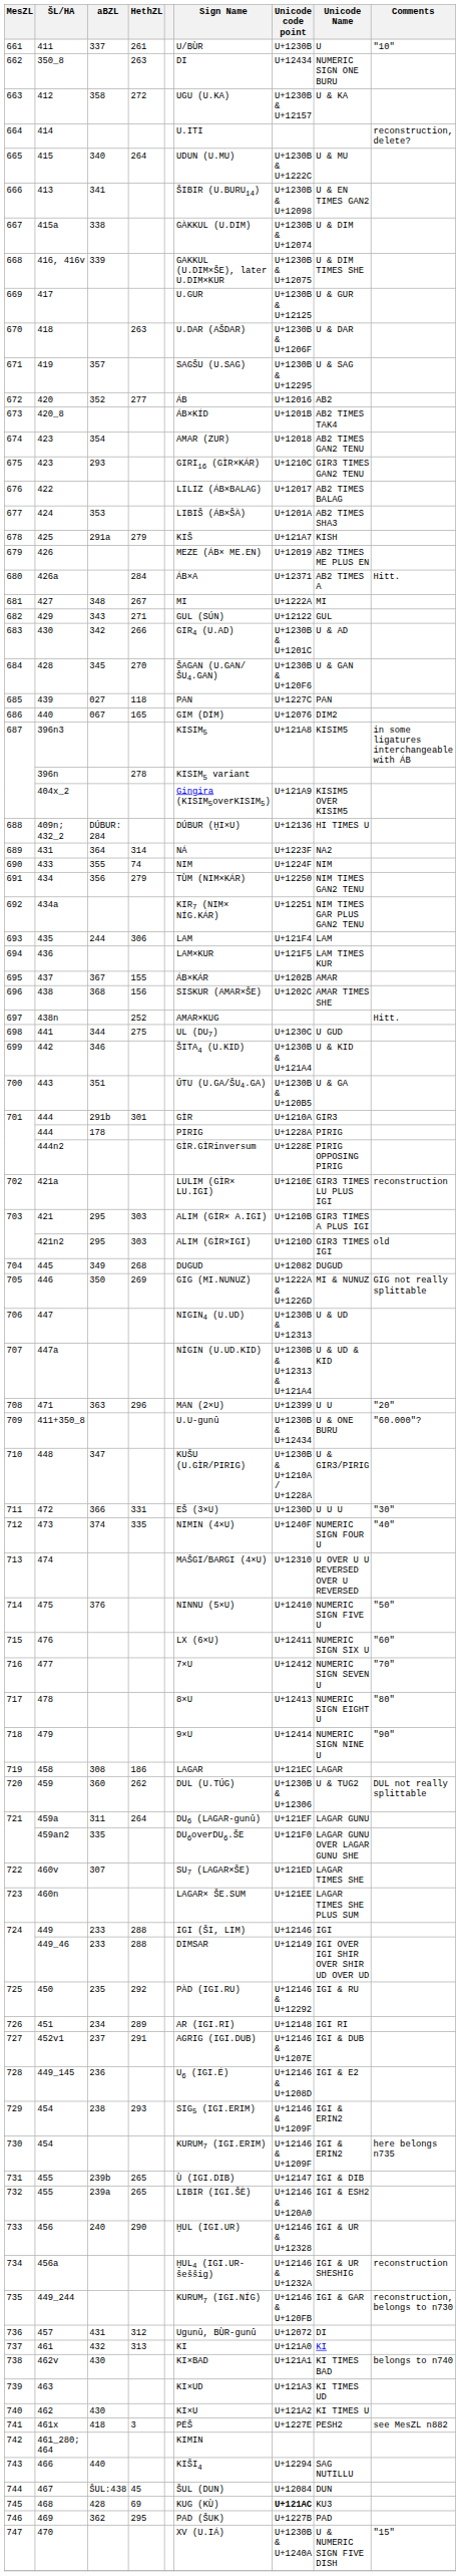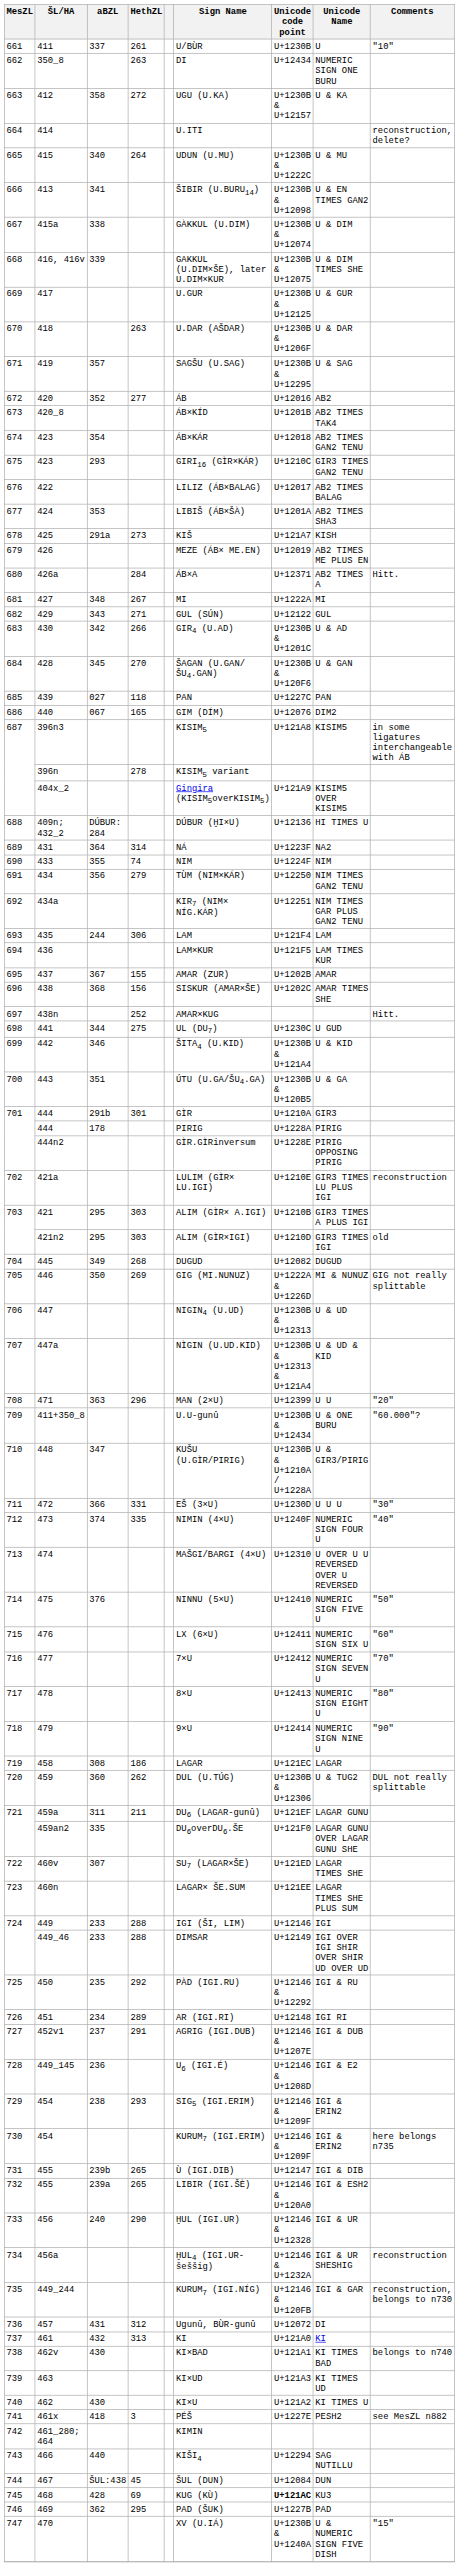 <table class="wikitable sortable" style="background-color:#FFFFFF">
 <tr valign="top">
 <th>MesZL</th>
 <th>ŠL/HA</th>
 <th>aBZL</th>
 <th>HethZL</th>
 <th> </th>
 <th>Sign Name</th>
 <th>Unicode code point</th>
 <th>Unicode Name</th>
 <th>Comments</th>
 </tr>
 <tr valign="top">
 <td>661</td>
 <td>411</td>
 <td>337</td>
 <td>261</td>
 <td> </td>
 <td>U/BÙR</td>
 <td>U+1230B </td>
 <td>U</td>
 <td>"10"</td>
 </tr>
 <tr valign="top">
 <td>662</td>
 <td>350_8</td>
 <td> </td>
 <td>263</td>
 <td> </td>
 <td>DI</td>
 <td>U+12434 </td>
 <td>NUMERIC SIGN ONE BURU</td>
 <td> </td>
 </tr>
 <tr valign="top">
 <td>663</td>
 <td>412</td>
 <td>358</td>
 <td>272</td>
 <td> </td>
 <td>UGU (U.KA)</td>
 <td>U+1230B  & U+12157 </td>
 <td>U & KA</td>
 <td> </td>
 </tr>
 <tr valign="top">
 <td>664</td>
 <td>414</td>
 <td> </td>
 <td> </td>
 <td> </td>
 <td>U.ITI</td>
 <td> </td>
 <td> </td>
 <td>reconstruction, delete?</td>
 </tr>
 <tr valign="top">
 <td>665</td>
 <td>415</td>
 <td>340</td>
 <td>264</td>
 <td> </td>
 <td>UDUN (U.MU)</td>
 <td>U+1230B  & U+1222C </td>
 <td>U & MU</td>
 <td> </td>
 </tr>
 <tr valign="top">
 <td>666</td>
 <td>413</td>
 <td>341</td>
 <td> </td>
 <td> </td>
 <td>ŠIBIR (U.BURU<sub>14</sub>)</td>
 <td>U+1230B  & U+12098 </td>
 <td>U & EN TIMES GAN2</td>
 <td> </td>
 </tr>
 <tr valign="top">
 <td>667</td>
 <td>415a</td>
 <td>338</td>
 <td> </td>
 <td> </td>
 <td>GÀKKUL (U.DIM)</td>
 <td>U+1230B  & U+12074 </td>
 <td>U & DIM</td>
 <td> </td>
 </tr>
 <tr valign="top">
 <td>668</td>
 <td>416, 416v</td>
 <td>339</td>
 <td> </td>
 <td> </td>
 <td>GAKKUL (U.DIM×ŠE), later U.DIM×KUR</td>
 <td>U+1230B  & U+12075 </td>
 <td>U & DIM TIMES SHE</td>
 <td> </td>
 </tr>
 <tr valign="top">
 <td>669</td>
 <td>417</td>
 <td> </td>
 <td> </td>
 <td> </td>
 <td>U.GUR</td>
 <td>U+1230B  & U+12125 </td>
 <td>U & GUR</td>
 <td> </td>
 </tr>
 <tr valign="top">
 <td>670</td>
 <td>418</td>
 <td> </td>
 <td>263</td>
 <td> </td>
 <td>U.DAR (AŠDAR)</td>
 <td>U+1230B  & U+1206F </td>
 <td>U & DAR</td>
 <td> </td>
 </tr>
 <tr valign="top">
 <td>671</td>
 <td>419</td>
 <td>357</td>
 <td> </td>
 <td> </td>
 <td>SAGŠU (U.SAG)</td>
 <td>U+1230B  & U+12295 </td>
 <td>U & SAG</td>
 <td> </td>
 </tr>
 <tr valign="top">
 <td>672</td>
 <td>420</td>
 <td>352</td>
 <td>277</td>
 <td> </td>
 <td>ÁB</td>
 <td>U+12016 </td>
 <td>AB2</td>
 <td> </td>
 </tr>
 <tr valign="top">
 <td>673</td>
 <td>420_8</td>
 <td> </td>
 <td> </td>
 <td> </td>
 <td>ÁB×KÍD</td>
 <td>U+1201B </td>
 <td>AB2 TIMES TAK4</td>
 <td> </td>
 </tr>
 <tr valign="top">
 <td>674</td>
 <td>423</td>
 <td>354</td>
 <td> </td>
 <td> </td>
-<td>AMAR (ZUR)</td>
+<td>ÁB×KÁR</td>
 <td>U+12018 </td>
 <td>AB2 TIMES GAN2 TENU</td>
 <td> </td>
 </tr>
 <tr valign="top">
 <td>675</td>
 <td>423</td>
 <td>293</td>
 <td> </td>
 <td> </td>
 <td>GIRI<sub>16</sub> (GÌR×KÁR)</td>
 <td>U+1210C </td>
 <td>GIR3 TIMES GAN2 TENU</td>
 <td> </td>
 </tr>
 <tr valign="top">
 <td>676</td>
 <td>422</td>
 <td> </td>
 <td> </td>
 <td> </td>
 <td>LILIZ (ÁB×BALAG)</td>
 <td>U+12017 </td>
 <td>AB2 TIMES BALAG</td>
 <td> </td>
 </tr>
 <tr valign="top">
 <td>677</td>
 <td>424</td>
 <td>353</td>
 <td> </td>
 <td> </td>
 <td>LIBIŠ (ÁB×ŠÀ)</td>
 <td>U+1201A </td>
 <td>AB2 TIMES SHA3</td>
 <td> </td>
 </tr>
 <tr valign="top">
 <td>678</td>
 <td>425</td>
 <td>291a</td>
-<td>279</td>
+<td>273</td>
 <td> </td>
 <td>KIŠ</td>
 <td>U+121A7 </td>
 <td>KISH</td>
 <td> </td>
 </tr>
 <tr valign="top">
 <td>679</td>
 <td>426</td>
 <td> </td>
 <td> </td>
 <td> </td>
 <td>MEZE (ÁB× ME.EN)</td>
 <td>U+12019 </td>
 <td>AB2 TIMES ME PLUS EN</td>
 <td> </td>
 </tr>
 <tr valign="top">
 <td>680</td>
 <td>426a</td>
 <td> </td>
 <td>284</td>
 <td> </td>
 <td>ÁB×A</td>
 <td>U+12371 </td>
 <td>AB2 TIMES A</td>
 <td>Hitt.</td>
 </tr>
 <tr valign="top">
 <td>681</td>
 <td>427</td>
 <td>348</td>
 <td>267</td>
 <td> </td>
 <td>MI</td>
 <td>U+1222A </td>
 <td>MI</td>
 <td> </td>
 </tr>
 <tr valign="top">
 <td>682</td>
 <td>429</td>
 <td>343</td>
 <td>271</td>
 <td> </td>
 <td>GUL (SÚN)</td>
 <td>U+12122 </td>
 <td>GUL</td>
 <td> </td>
 </tr>
 <tr valign="top">
 <td>683</td>
 <td>430</td>
 <td>342</td>
 <td>266</td>
 <td> </td>
 <td>GIR<sub>4</sub> (U.AD)</td>
 <td>U+1230B  & U+1201C </td>
 <td>U & AD</td>
 <td> </td>
 </tr>
 <tr valign="top">
 <td>684</td>
 <td>428</td>
 <td>345</td>
 <td>270</td>
 <td> </td>
 <td>ŠAGAN (U.GAN/ŠU<sub>4</sub>.GAN)</td>
 <td>U+1230B  & U+120F6 </td>
 <td>U & GAN</td>
 <td> </td>
 </tr>
 <tr valign="top">
 <td>685</td>
 <td>439</td>
 <td>027</td>
 <td>118</td>
 <td> </td>
 <td>PAN</td>
 <td>U+1227C </td>
 <td>PAN</td>
 <td> </td>
 </tr>
 <tr valign="top">
 <td>686</td>
 <td>440</td>
 <td>067</td>
 <td>165</td>
 <td> </td>
 <td>GIM (DÍM)</td>
 <td>U+12076 </td>
 <td>DIM2</td>
 <td> </td>
 </tr>
 <tr valign="top">
 <td rowspan="3">687</td>
 <td>396n3</td>
 <td> </td>
 <td> </td>
 <td> </td>
 <td>KISIM<sub>5</sub></td>
 <td>U+121A8 </td>
 <td>KISIM5</td>
 <td>in some ligatures interchangeable with ÁB</td>
 </tr>
 <tr valign="top">
 <td>396n</td>
 <td> </td>
 <td>278</td>
 <td> </td>
 <td>KISIM<sub>5</sub> variant</td>
 <td> </td>
 <td> </td>
 <td> </td>
 </tr>
 <tr valign="top">
 <td>404x_2</td>
 <td> </td>
 <td> </td>
 <td> </td>
 <td><a href='#'>Gingira</a> (KISIM<sub>5</sub>overKISIM<sub>5</sub>)</td>
 <td>U+121A9 </td>
 <td>KISIM5 OVER KISIM5</td>
 <td> </td>
 </tr>
 <tr valign="top">
 <td>688</td>
 <td>409n; 432_2</td>
 <td>DÚBUR: 284</td>
 <td> </td>
 <td> </td>
 <td>DÚBUR (ḪI×U)</td>
 <td>U+12136 </td>
 <td>HI TIMES U</td>
 <td> </td>
 </tr>
 <tr valign="top">
 <td>689</td>
 <td>431</td>
 <td>364</td>
 <td>314</td>
 <td> </td>
 <td>NÁ</td>
 <td>U+1223F </td>
 <td>NA2</td>
 <td> </td>
 </tr>
 <tr valign="top">
 <td>690</td>
 <td>433</td>
 <td>355</td>
 <td>74</td>
 <td> </td>
 <td>NIM</td>
 <td>U+1224F </td>
 <td>NIM</td>
 <td> </td>
 </tr>
 <tr valign="top">
 <td>691</td>
 <td>434</td>
 <td>356</td>
 <td>279</td>
 <td> </td>
 <td>TÙM (NIM×KÁR)</td>
 <td>U+12250 </td>
 <td>NIM TIMES GAN2 TENU</td>
 <td> </td>
 </tr>
 <tr valign="top">
 <td>692</td>
 <td>434a</td>
 <td> </td>
 <td> </td>
 <td> </td>
 <td>KIR<sub>7</sub> (NIM× NÍG.KÁR)</td>
 <td>U+12251 </td>
 <td>NIM TIMES GAR PLUS GAN2 TENU</td>
 <td> </td>
 </tr>
 <tr valign="top">
 <td>693</td>
 <td>435</td>
 <td>244</td>
 <td>306</td>
 <td> </td>
 <td>LAM</td>
 <td>U+121F4 </td>
 <td>LAM</td>
 <td> </td>
 </tr>
 <tr valign="top">
 <td>694</td>
 <td>436</td>
 <td> </td>
 <td> </td>
 <td> </td>
 <td>LAM×KUR</td>
 <td>U+121F5 </td>
 <td>LAM TIMES KUR</td>
 <td> </td>
 </tr>
 <tr valign="top">
 <td>695</td>
 <td>437</td>
 <td>367</td>
 <td>155</td>
 <td> </td>
-<td>ÁB×KÁR</td>
+<td>AMAR (ZUR)</td>
 <td>U+1202B </td>
 <td>AMAR</td>
 <td> </td>
 </tr>
 <tr valign="top">
 <td>696</td>
 <td>438</td>
 <td>368</td>
 <td>156</td>
 <td> </td>
 <td>SISKUR (AMAR×ŠE)</td>
 <td>U+1202C </td>
 <td>AMAR TIMES SHE</td>
 <td> </td>
 </tr>
 <tr valign="top">
 <td>697</td>
 <td>438n</td>
 <td> </td>
 <td>252</td>
 <td> </td>
 <td>AMAR×KUG</td>
 <td> </td>
 <td> </td>
 <td>Hitt.</td>
 </tr>
 <tr valign="top">
 <td>698</td>
 <td>441</td>
 <td>344</td>
 <td>275</td>
 <td> </td>
 <td>UL (DU<sub>7</sub>)</td>
 <td>U+1230C </td>
 <td>U GUD</td>
 <td> </td>
 </tr>
 <tr valign="top">
 <td>699</td>
 <td>442</td>
 <td>346</td>
 <td> </td>
 <td> </td>
 <td>ŠITA<sub>4</sub> (U.KID)</td>
 <td>U+1230B  & U+121A4 </td>
 <td>U & KID</td>
 <td> </td>
 </tr>
 <tr valign="top">
 <td>700</td>
 <td>443</td>
 <td>351</td>
 <td> </td>
 <td> </td>
 <td>ÚTU (U.GA/ŠU<sub>4</sub>.GA)</td>
 <td>U+1230B  & U+120B5 </td>
 <td>U & GA</td>
 <td> </td>
 </tr>
 <tr valign="top">
 <td rowspan="3">701</td>
 <td>444</td>
 <td>291b</td>
 <td>301</td>
 <td> </td>
 <td>GÌR</td>
 <td>U+1210A </td>
 <td>GIR3</td>
 <td> </td>
 </tr>
 <tr valign="top">
 <td>444</td>
 <td>178</td>
 <td> </td>
 <td> </td>
 <td>PIRIG</td>
 <td>U+1228A </td>
 <td>PIRIG</td>
 <td> </td>
 </tr>
 <tr valign="top">
 <td>444n2</td>
 <td> </td>
 <td> </td>
 <td> </td>
 <td>GÌR.GÌRinversum</td>
 <td>U+1228E </td>
 <td>PIRIG OPPOSING PIRIG</td>
 <td> </td>
 </tr>
 <tr valign="top">
 <td>702</td>
 <td>421a</td>
 <td> </td>
 <td> </td>
 <td> </td>
 <td>LULIM (GÌR× LU.IGI)</td>
 <td>U+1210E </td>
 <td>GIR3 TIMES LU PLUS IGI</td>
 <td>reconstruction</td>
 </tr>
 <tr valign="top">
 <td rowspan="2">703</td>
 <td>421</td>
 <td>295</td>
 <td>303</td>
 <td> </td>
 <td>ALIM (GÌR× A.IGI)</td>
 <td>U+1210B </td>
 <td>GIR3 TIMES A PLUS IGI</td>
 <td> </td>
 </tr>
 <tr valign="top">
 <td>421n2</td>
 <td>295</td>
 <td>303</td>
 <td> </td>
 <td>ALIM (GÌR×IGI)</td>
 <td>U+1210D </td>
 <td>GIR3 TIMES IGI</td>
 <td>old</td>
 </tr>
 <tr valign="top">
 <td>704</td>
 <td>445</td>
 <td>349</td>
 <td>268</td>
 <td> </td>
 <td>DUGUD</td>
 <td>U+12082 </td>
 <td>DUGUD</td>
 <td> </td>
 </tr>
 <tr valign="top">
 <td>705</td>
 <td>446</td>
 <td>350</td>
 <td>269</td>
 <td> </td>
 <td>GIG (MI.NUNUZ)</td>
 <td>U+1222A  & U+1226D </td>
 <td>MI & NUNUZ</td>
 <td>GIG not really splittable</td>
 </tr>
 <tr valign="top">
 <td>706</td>
 <td>447</td>
 <td> </td>
 <td> </td>
 <td> </td>
 <td>NIGIN<sub>4</sub> (U.UD)</td>
 <td>U+1230B  & U+12313 </td>
 <td>U & UD</td>
 <td> </td>
 </tr>
 <tr valign="top">
 <td>707</td>
 <td>447a</td>
 <td> </td>
 <td> </td>
 <td> </td>
 <td>NÌGIN (U.UD.KID)</td>
 <td>U+1230B  & U+12313  & U+121A4 </td>
 <td>U & UD & KID</td>
 <td></td>
 </tr>
 <tr valign="top">
 <td>708</td>
 <td>471</td>
 <td>363</td>
 <td>296</td>
 <td> </td>
 <td>MAN (2×U)</td>
 <td>U+12399 </td>
 <td>U U</td>
 <td>"20"</td>
 </tr>
 <tr valign="top">
 <td>709</td>
 <td>411+350_8</td>
 <td> </td>
 <td> </td>
 <td> </td>
 <td>U.U-gunû</td>
 <td>U+1230B  & U+12434 </td>
 <td>U & ONE BURU</td>
 <td>"60.000"?</td>
 </tr>
 <tr valign="top">
 <td>710</td>
 <td>448</td>
 <td>347</td>
 <td> </td>
 <td> </td>
 <td>KUŠU (U.GÌR/PIRIG)</td>
 <td>U+1230B  & U+1210A  / U+1228A </td>
 <td>U & GIR3/PIRIG</td>
 <td> </td>
 </tr>
 <tr valign="top">
 <td>711</td>
 <td>472</td>
 <td>366</td>
 <td>331</td>
 <td> </td>
 <td>EŠ (3×U)</td>
 <td>U+1230D </td>
 <td>U U U</td>
 <td>"30"</td>
 </tr>
 <tr valign="top">
 <td>712</td>
 <td>473</td>
 <td>374</td>
 <td>335</td>
 <td> </td>
 <td>NIMIN (4×U)</td>
 <td>U+1240F </td>
 <td>NUMERIC SIGN FOUR U</td>
 <td>"40"</td>
 </tr>
 <tr valign="top">
 <td>713</td>
 <td>474</td>
 <td> </td>
 <td> </td>
 <td> </td>
 <td>MAŠGI/BARGI (4×U)</td>
 <td>U+12310 </td>
 <td>U OVER U U REVERSED OVER U REVERSED</td>
 <td> </td>
 </tr>
 <tr valign="top">
 <td>714</td>
 <td>475</td>
 <td>376</td>
 <td> </td>
 <td> </td>
 <td>NINNU (5×U)</td>
 <td>U+12410 </td>
 <td>NUMERIC SIGN FIVE U</td>
 <td>"50"</td>
 </tr>
 <tr valign="top">
 <td>715</td>
 <td>476</td>
 <td> </td>
 <td> </td>
 <td> </td>
 <td>LX (6×U)</td>
 <td>U+12411 </td>
 <td>NUMERIC SIGN SIX U</td>
 <td>"60"</td>
 </tr>
 <tr valign="top">
 <td>716</td>
 <td>477</td>
 <td> </td>
 <td> </td>
 <td> </td>
 <td>7×U</td>
 <td>U+12412 </td>
 <td>NUMERIC SIGN SEVEN U</td>
 <td>"70"</td>
 </tr>
 <tr valign="top">
 <td>717</td>
 <td>478</td>
 <td> </td>
 <td> </td>
 <td> </td>
 <td>8×U</td>
 <td>U+12413 </td>
 <td>NUMERIC SIGN EIGHT U</td>
 <td>"80"</td>
 </tr>
 <tr valign="top">
 <td>718</td>
 <td>479</td>
 <td> </td>
 <td> </td>
 <td> </td>
 <td>9×U</td>
 <td>U+12414 </td>
 <td>NUMERIC SIGN NINE U</td>
 <td>"90"</td>
 </tr>
 <tr valign="top">
 <td>719</td>
 <td>458</td>
 <td>308</td>
 <td>186</td>
 <td> </td>
 <td>LAGAR</td>
 <td>U+121EC </td>
 <td>LAGAR</td>
 <td> </td>
 </tr>
 <tr valign="top">
 <td>720</td>
 <td>459</td>
 <td>360</td>
 <td>262</td>
 <td> </td>
 <td>DUL (U.TÚG)</td>
 <td>U+1230B  & U+12306 </td>
 <td>U & TUG2</td>
 <td>DUL not really splittable</td>
 </tr>
 <tr valign="top">
 <td rowspan="2">721</td>
 <td>459a</td>
 <td>311</td>
-<td>264</td>
+<td>211</td>
 <td> </td>
 <td>DU<sub>6</sub> (LAGAR-gunû)</td>
 <td>U+121EF </td>
 <td>LAGAR GUNU</td>
 <td> </td>
 </tr>
 <tr valign="top">
 <td>459an2</td>
 <td>335</td>
 <td> </td>
 <td> </td>
 <td>DU<sub>6</sub>overDU<sub>6</sub>.ŠE</td>
 <td>U+121F0 </td>
 <td>LAGAR GUNU OVER LAGAR GUNU SHE</td>
 <td> </td>
 </tr>
 <tr valign="top">
 <td>722</td>
 <td>460v</td>
 <td>307</td>
 <td> </td>
 <td> </td>
 <td>SU<sub>7</sub> (LAGAR×ŠE)</td>
 <td>U+121ED </td>
 <td>LAGAR TIMES SHE</td>
 <td> </td>
 </tr>
 <tr valign="top">
 <td>723</td>
 <td>460n</td>
 <td> </td>
 <td> </td>
 <td> </td>
 <td>LAGAR× ŠE.SUM</td>
 <td>U+121EE </td>
 <td>LAGAR TIMES SHE PLUS SUM</td>
 <td> </td>
 </tr>
 <tr valign="top">
 <td rowspan="2">724</td>
 <td>449</td>
 <td>233</td>
 <td>288</td>
 <td> </td>
 <td>IGI (ŠI, LIM)</td>
 <td>U+12146 </td>
 <td>IGI</td>
 <td> </td>
 </tr>
 <tr valign="top">
 <td>449_46</td>
 <td>233</td>
 <td>288</td>
 <td> </td>
 <td>DIMSAR</td>
 <td>U+12149 </td>
 <td>IGI OVER IGI SHIR OVER SHIR UD OVER UD</td>
 <td> </td>
 </tr>
 <tr valign="top">
 <td>725</td>
 <td>450</td>
 <td>235</td>
 <td>292</td>
 <td> </td>
 <td>PÀD (IGI.RU)</td>
 <td>U+12146  & U+12292 </td>
 <td>IGI & RU</td>
 <td> </td>
 </tr>
 <tr valign="top">
 <td>726</td>
 <td>451</td>
 <td>234</td>
 <td>289</td>
 <td> </td>
 <td>AR (IGI.RI)</td>
 <td>U+12148 </td>
 <td>IGI RI</td>
 <td> </td>
 </tr>
 <tr valign="top">
 <td>727</td>
 <td>452v1</td>
 <td>237</td>
 <td>291</td>
 <td> </td>
 <td>AGRIG (IGI.DUB)</td>
 <td>U+12146  & U+1207E </td>
 <td>IGI & DUB</td>
 <td> </td>
 </tr>
 <tr valign="top">
 <td>728</td>
 <td>449_145</td>
 <td>236</td>
 <td> </td>
 <td> </td>
 <td>U<sub>6</sub> (IGI.É)</td>
 <td>U+12146  & U+1208D </td>
 <td>IGI & E2</td>
 <td> </td>
 </tr>
 <tr valign="top">
 <td>729</td>
 <td>454</td>
 <td>238</td>
 <td>293</td>
 <td> </td>
 <td>SIG<sub>5</sub> (IGI.ERIM)</td>
 <td>U+12146  & U+1209F </td>
 <td>IGI & ERIN2</td>
 <td> </td>
 </tr>
 <tr valign="top">
 <td>730</td>
 <td>454</td>
 <td> </td>
 <td> </td>
 <td> </td>
 <td>KURUM<sub>7</sub> (IGI.ERIM)</td>
 <td>U+12146  & U+1209F </td>
 <td>IGI & ERIN2</td>
 <td>here belongs n735</td>
 </tr>
 <tr valign="top">
 <td>731</td>
 <td>455</td>
 <td>239b</td>
 <td>265</td>
 <td> </td>
 <td>Ù (IGI.DIB)</td>
 <td>U+12147 </td>
 <td>IGI & DIB</td>
 <td> </td>
 </tr>
 <tr valign="top">
 <td>732</td>
 <td>455</td>
 <td>239a</td>
 <td>265</td>
 <td> </td>
 <td>LIBIR (IGI.ŠÈ)</td>
 <td>U+12146  & U+120A0 </td>
 <td>IGI & ESH2</td>
 <td> </td>
 </tr>
 <tr valign="top">
 <td>733</td>
 <td>456</td>
 <td>240</td>
 <td>290</td>
 <td> </td>
 <td>ḪUL (IGI.UR)</td>
 <td>U+12146  & U+12328 </td>
 <td>IGI & UR</td>
 <td> </td>
 </tr>
 <tr valign="top">
 <td>734</td>
 <td>456a</td>
 <td> </td>
 <td> </td>
 <td> </td>
 <td>ḪUL<sub>4</sub> (IGI.UR-šeššig)</td>
 <td>U+12146  & U+1232A </td>
 <td>IGI & UR SHESHIG</td>
 <td>reconstruction</td>
 </tr>
 <tr valign="top">
 <td>735</td>
 <td>449_244</td>
 <td> </td>
 <td> </td>
 <td> </td>
 <td>KURUM<sub>7</sub> (IGI.NÍG)</td>
 <td>U+12146  & U+120FB </td>
 <td>IGI & GAR</td>
 <td>reconstruction, belongs to n730</td>
 </tr>
 <tr valign="top">
 <td>736</td>
 <td>457</td>
 <td>431</td>
 <td>312</td>
 <td> </td>
 <td>Ugunû, BÙR-gunû</td>
 <td>U+12072 </td>
 <td>DI</td>
 <td> </td>
 </tr>
 <tr valign="top">
 <td>737</td>
 <td>461</td>
 <td>432</td>
 <td>313</td>
 <td> </td>
 <td>KI</td>
 <td>U+121A0 </td>
 <td><a href='#'>KI</a></td>
 <td> </td>
 </tr>
 <tr valign="top">
 <td>738</td>
 <td>462v</td>
 <td>430</td>
 <td> </td>
 <td> </td>
 <td>KI×BAD</td>
 <td>U+121A1 </td>
 <td>KI TIMES BAD</td>
 <td>belongs to n740</td>
 </tr>
 <tr valign="top">
 <td>739</td>
 <td>463</td>
 <td> </td>
 <td> </td>
 <td> </td>
 <td>KI×UD</td>
 <td>U+121A3 </td>
 <td>KI TIMES UD</td>
 <td> </td>
 </tr>
 <tr valign="top">
 <td>740</td>
 <td>462</td>
 <td>430</td>
 <td> </td>
 <td> </td>
 <td>KI×U</td>
 <td>U+121A2 </td>
 <td>KI TIMES U</td>
 <td> </td>
 </tr>
 <tr valign="top">
 <td>741</td>
 <td>461x</td>
 <td>418</td>
 <td>3</td>
 <td> </td>
 <td>PÉŠ</td>
 <td>U+1227E </td>
 <td>PESH2</td>
 <td>see MesZL n882</td>
 </tr>
 <tr valign="top">
 <td>742</td>
 <td>461_280; 464</td>
 <td> </td>
 <td> </td>
 <td> </td>
 <td>KIMIN</td>
 <td> </td>
 <td> </td>
 <td> </td>
 </tr>
 <tr valign="top">
 <td>743</td>
 <td>466</td>
 <td>440</td>
 <td> </td>
 <td> </td>
 <td>KIŠI<sub>4</sub></td>
 <td>U+12294 </td>
 <td>SAG NUTILLU</td>
 <td> </td>
 </tr>
 <tr valign="top">
 <td>744</td>
 <td>467</td>
 <td>ŠUL:438</td>
 <td>45</td>
 <td> </td>
 <td>ŠUL (DUN)</td>
 <td>U+12084 </td>
 <td>DUN</td>
 <td> </td>
 </tr>
 <tr valign="top">
 <td>745</td>
 <td>468</td>
 <td>428</td>
 <td>69</td>
 <td> </td>
 <td>KUG (KÙ)</td>
 <td><strong>U+121AC </strong></td>
 <td>KU3</td>
 <td> </td>
 </tr>
 <tr valign="top">
 <td>746</td>
 <td>469</td>
 <td>362</td>
 <td>295</td>
 <td> </td>
 <td>PAD (ŠUK)</td>
 <td>U+1227B </td>
 <td>PAD</td>
 <td> </td>
 </tr>
 <tr valign="top">
 <td>747</td>
 <td>470</td>
 <td> </td>
 <td> </td>
 <td> </td>
 <td>XV (U.IÁ)</td>
 <td>U+1230B  & U+1240A</td>
 <td>U & NUMERIC SIGN FIVE DISH</td>
 <td>"15"</td>
 </tr>
 <tr valign="top">
 </tr>
 </table>
